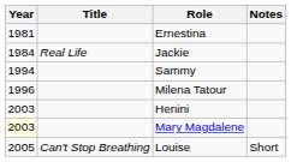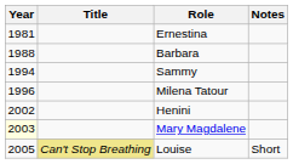 <table class="wikitable sortable">
 <tr>
 <th>Year</th>
 <th>Title</th>
 <th>Role</th>
 <th class="unsortable">Notes</th>
 </tr>
 <tr>
 <td>1981</td>
 <td><em></em></td>
 <td>Ernestina</td>
 <td></td>
 </tr>
 <tr>
-<td>1984</td>
-<td><em>Real Life</em></td>
-<td>Jackie</td>
+<td>1988</td>
+<td><em></em></td>
+<td>Barbara</td>
 <td></td>
 </tr>
 <tr>
 <td>1994</td>
 <td><em></em></td>
 <td>Sammy</td>
 <td></td>
 </tr>
 <tr>
 <td>1996</td>
 <td><em></em></td>
 <td>Milena Tatour</td>
 <td></td>
 </tr>
 <tr>
-<td>2003</td>
+<td>2002</td>
 <td><em></em></td>
 <td>Henini</td>
 <td></td>
 </tr>
 <tr>
 <td style="background: lightyellow;">2003</td>
 <td><em></em></td>
 <td><a href='#'>Mary Magdalene</a></td>
 <td></td>
 </tr>
 <tr>
 <td>2005</td>
-<td><em>Can't Stop Breathing</em></td>
+<td style="background: khaki;"><em>Can't Stop Breathing</em></td>
 <td>Louise</td>
 <td>Short</td>
 </tr>
 </table>
